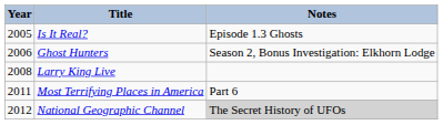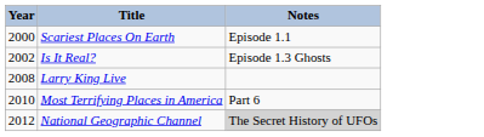 <table class="wikitable">
 <tr>
 <th style="background:#b0c4de;">Year</th>
 <th style="background:#b0c4de;">Title</th>
 <th style="background:#b0c4de;">Notes</th>
 </tr>
 <tr>
-<td>2005</td>
+<td>2000</td>
+<td><em><a href='#'>Scariest Places On Earth</a></em></td>
+<td>Episode 1.1</td>
+</tr>
+<tr>
+<td>2002</td>
 <td><em><a href='#'>Is It Real?</a></em></td>
 <td>Episode 1.3 Ghosts</td>
-</tr>
-<tr>
-<td>2006</td>
-<td><em><a href='#'>Ghost Hunters</a></em></td>
-<td>Season 2, Bonus Investigation: Elkhorn Lodge</td>
 </tr>
 <tr>
 <td>2008</td>
 <td><em><a href='#'>Larry King Live</a></em></td>
 <td> </td>
 </tr>
 <tr>
-<td>2011</td>
+<td>2010</td>
 <td><em><a href='#'>Most Terrifying Places in America</a></em></td>
 <td>Part 6</td>
 </tr>
 <tr>
 <td>2012</td>
 <td><em><a href='#'>National Geographic Channel</a></em></td>
 <td style="background: lightgrey;">The Secret History of UFOs</td>
 </tr>
 </table>
